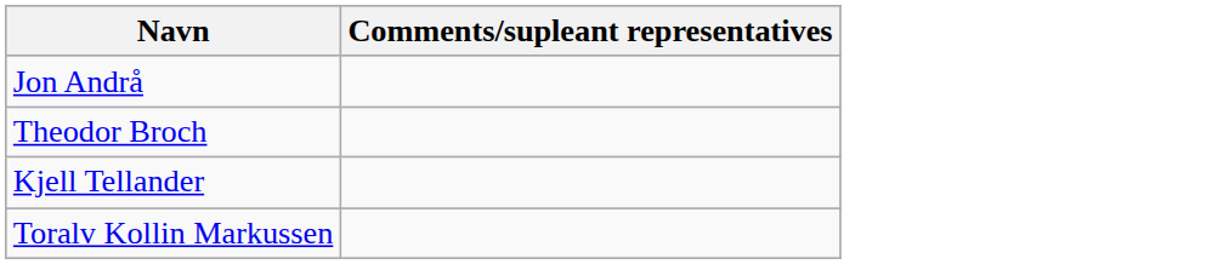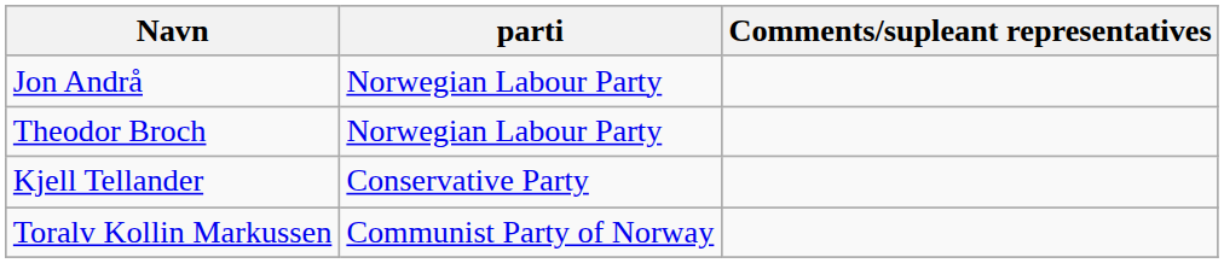 <table class="wikitable">
 <tr>
 <th>Navn</th>
+<th>parti</th>
 <th>Comments/supleant representatives</th>
 </tr>
 <tr>
 <td><a href='#'>Jon Andrå</a></td>
+<td><a href='#'>Norwegian Labour Party</a></td>
 <td></td>
 </tr>
 <tr>
 <td><a href='#'>Theodor Broch</a></td>
+<td><a href='#'>Norwegian Labour Party</a></td>
 <td></td>
 </tr>
 <tr>
 <td><a href='#'>Kjell Tellander</a></td>
+<td><a href='#'>Conservative Party</a></td>
 <td></td>
 </tr>
 <tr>
 <td><a href='#'>Toralv Kollin Markussen</a></td>
+<td><a href='#'>Communist Party of Norway</a></td>
 <td></td>
 </tr>
 </table>
